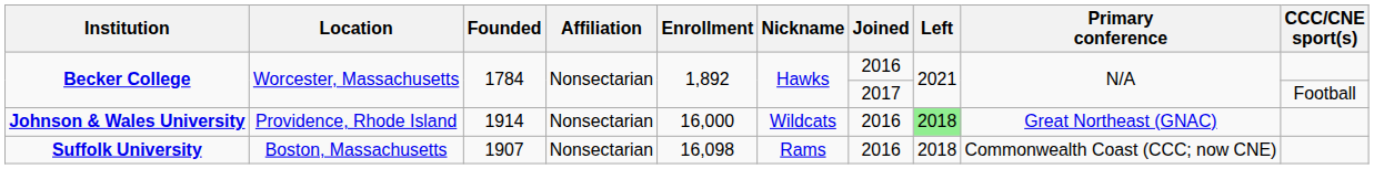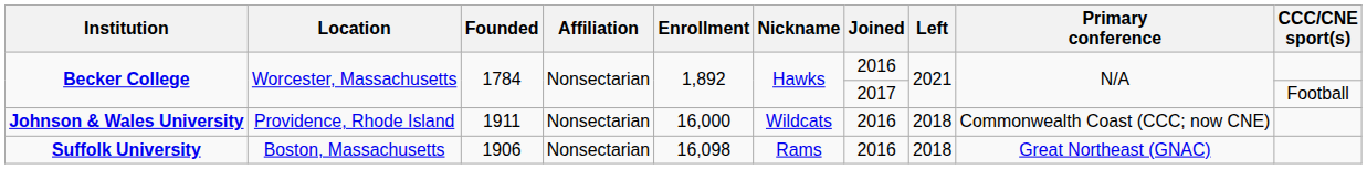 <table class="wikitable sortable" style="text-align:center">
 <tr>
 <th>Institution</th>
 <th>Location</th>
 <th>Founded</th>
 <th>Affiliation</th>
 <th>Enrollment</th>
 <th>Nickname</th>
 <th>Joined</th>
 <th>Left</th>
 <th>Primary<br>conference</th>
 <th>CCC/CNE<br>sport(s)</th>
 </tr>
 <tr>
 <td rowspan=2><strong><a href='#'>Becker College</a></strong></td>
 <td rowspan=2><a href='#'>Worcester, Massachusetts</a></td>
 <td rowspan=2>1784</td>
 <td rowspan=2>Nonsectarian</td>
 <td rowspan=2>1,892</td>
 <td rowspan=2><a href='#'>Hawks</a></td>
 <td>2016</td>
 <td rowspan=2>2021</td>
 <td rowspan=2>N/A</td>
 <td></td>
 </tr>
 <tr>
 <td>2017</td>
 <td>Football</td>
 </tr>
 <tr>
 <td><strong><a href='#'>Johnson & Wales University</a></strong></td>
 <td><a href='#'>Providence, Rhode Island</a></td>
-<td>1914</td>
+<td>1911</td>
 <td>Nonsectarian</td>
 <td>16,000</td>
 <td><a href='#'>Wildcats</a></td>
 <td>2016</td>
-<td style="background: lightgreen;">2018</td>
-<td><a href='#'>Great Northeast (GNAC)</a></td>
+<td>2018</td>
+<td>Commonwealth Coast (CCC; now CNE)</td>
 <td></td>
 </tr>
 <tr>
 <td><strong><a href='#'>Suffolk University</a></strong></td>
 <td><a href='#'>Boston, Massachusetts</a></td>
-<td>1907</td>
+<td>1906</td>
 <td>Nonsectarian</td>
 <td>16,098</td>
 <td><a href='#'>Rams</a></td>
 <td>2016</td>
 <td>2018</td>
-<td>Commonwealth Coast (CCC; now CNE)</td>
+<td><a href='#'>Great Northeast (GNAC)</a></td>
 <td></td>
 </tr>
 </table>
